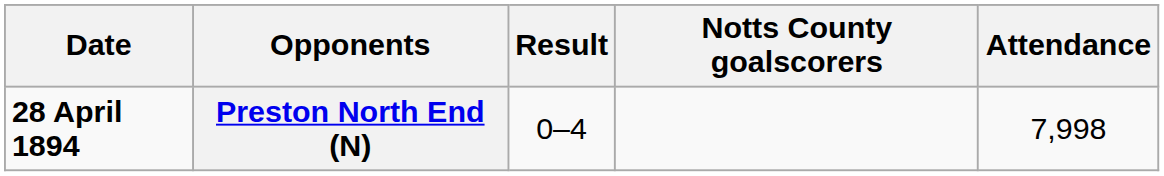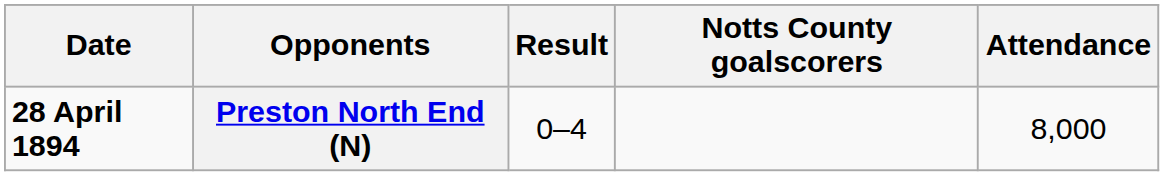 <table class="wikitable plainrowheaders sortable">
 <tr>
 <th scope=col>Date</th>
 <th scope=col>Opponents</th>
 <th scope=col>Result</th>
 <th scope=col class=unsortable>Notts County goalscorers</th>
 <th scope=col>Attendance</th>
 </tr>
 <tr>
 <td><strong>28 April 1894</strong></td>
 <th scope=row><a href='#'>Preston North End</a> (N)</th>
 <td align=center>0–4</td>
 <td></td>
-<td align=center>7,998</td>
+<td align=center>8,000</td>
 </tr>
 </table>
